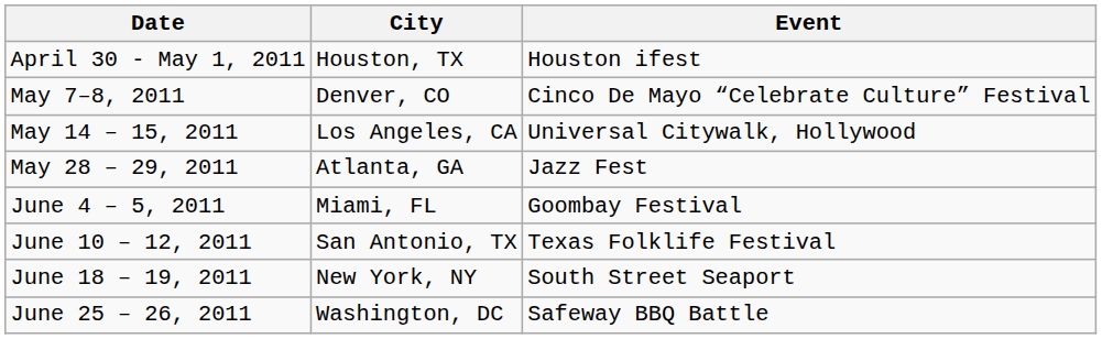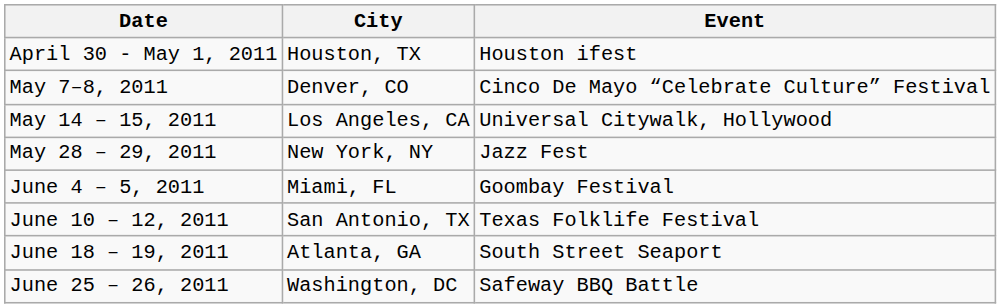 <table class="wikitable">
 <tr>
 <th>Date</th>
 <th>City</th>
 <th>Event</th>
 </tr>
 <tr>
 <td>April 30 - May 1, 2011</td>
 <td>Houston, TX</td>
 <td>Houston ifest</td>
 </tr>
 <tr>
 <td>May 7–8, 2011</td>
 <td>Denver, CO</td>
 <td>Cinco De Mayo “Celebrate Culture” Festival</td>
 </tr>
 <tr>
 <td>May 14 – 15, 2011</td>
 <td>Los Angeles, CA</td>
 <td>Universal Citywalk, Hollywood</td>
 </tr>
 <tr>
 <td>May 28 – 29, 2011</td>
-<td>Atlanta, GA</td>
+<td>New York, NY</td>
 <td>Jazz Fest</td>
 </tr>
 <tr>
 <td>June 4 – 5, 2011</td>
 <td>Miami, FL</td>
 <td>Goombay Festival</td>
 </tr>
 <tr>
 <td>June 10 – 12, 2011</td>
 <td>San Antonio, TX</td>
 <td>Texas Folklife Festival</td>
 </tr>
 <tr>
 <td>June 18 – 19, 2011</td>
-<td>New York, NY</td>
+<td>Atlanta, GA</td>
 <td>South Street Seaport</td>
 </tr>
 <tr>
 <td>June 25 – 26, 2011</td>
 <td>Washington, DC</td>
 <td>Safeway BBQ Battle</td>
 </tr>
 </table>
